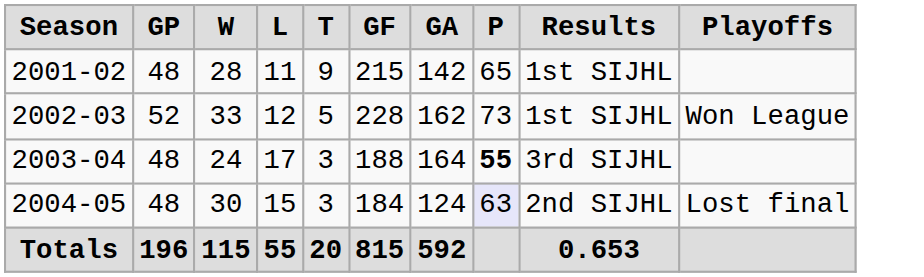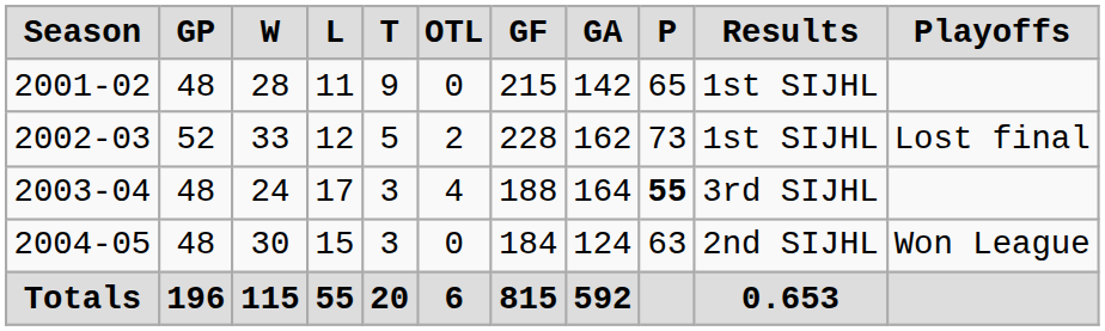 <table class="wikitable">
 <tr align="center"  bgcolor="#dddddd">
 <td><strong>Season</strong></td>
 <td><strong>GP</strong></td>
 <td><strong>W</strong></td>
 <td><strong>L</strong></td>
 <td><strong>T</strong></td>
+<td><strong>OTL</strong></td>
 <td><strong>GF</strong></td>
 <td><strong>GA</strong></td>
 <td><strong>P</strong></td>
 <td><strong>Results</strong></td>
 <td><strong>Playoffs</strong></td>
 </tr>
 <tr align="center">
 <td>2001-02</td>
 <td>48</td>
 <td>28</td>
 <td>11</td>
 <td>9</td>
+<td>0</td>
 <td>215</td>
 <td>142</td>
 <td>65</td>
 <td>1st SIJHL</td>
 <td></td>
 </tr>
 <tr align="center">
 <td>2002-03</td>
 <td>52</td>
 <td>33</td>
 <td>12</td>
 <td>5</td>
+<td>2</td>
 <td>228</td>
 <td>162</td>
 <td>73</td>
 <td>1st SIJHL</td>
-<td>Won League</td>
+<td>Lost final</td>
 </tr>
 <tr align="center">
 <td>2003-04</td>
 <td>48</td>
 <td>24</td>
 <td>17</td>
 <td>3</td>
+<td>4</td>
 <td>188</td>
 <td>164</td>
 <td><strong>55</strong></td>
 <td>3rd SIJHL</td>
 <td></td>
 </tr>
 <tr align="center">
 <td>2004-05</td>
 <td>48</td>
 <td>30</td>
 <td>15</td>
 <td>3</td>
+<td>0</td>
 <td>184</td>
 <td>124</td>
-<td style="background: lavender;">63</td>
+<td>63</td>
 <td>2nd SIJHL</td>
-<td>Lost final</td>
+<td>Won League</td>
 </tr>
 <tr align="center"  bgcolor="#dddddd">
 <td><strong>Totals</strong></td>
 <td><strong>196</strong></td>
 <td><strong>115</strong></td>
 <td><strong>55</strong></td>
 <td><strong>20</strong></td>
+<td><strong>6</strong></td>
 <td><strong>815</strong></td>
 <td><strong>592</strong></td>
 <td></td>
 <td><strong>0.653</strong></td>
 <td></td>
 </tr>
 </table>
